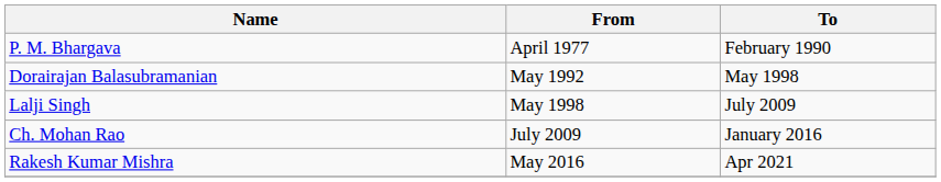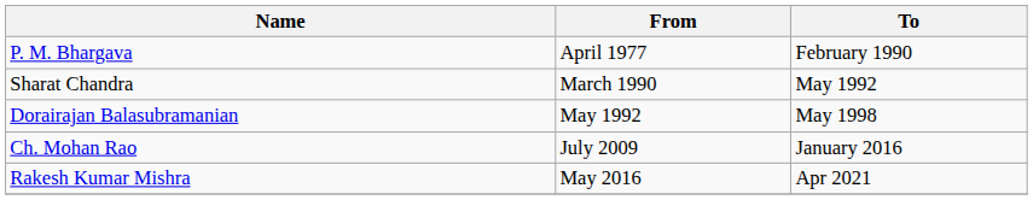 <table class="wikitable plainrowheaders sortable" style="width:65%">
 <tr>
 <th scope="col" style="width:35%">Name</th>
 <th scope="col" style="width:15%">From</th>
 <th scope="col" style="width:15%">To</th>
 </tr>
 <tr>
 <td><a href='#'>P. M. Bhargava</a></td>
 <td>April 1977</td>
 <td>February 1990</td>
 </tr>
 <tr>
+<td>Sharat Chandra</td>
+<td>March 1990</td>
+<td>May 1992</td>
+</tr>
+<tr>
 <td><a href='#'>Dorairajan Balasubramanian</a></td>
 <td>May 1992</td>
 <td>May 1998</td>
-</tr>
-<tr>
-<td><a href='#'>Lalji Singh</a></td>
-<td>May 1998</td>
-<td>July 2009</td>
 </tr>
 <tr>
 <td><a href='#'>Ch. Mohan Rao</a></td>
 <td>July 2009</td>
 <td>January 2016</td>
 </tr>
 <tr>
 <td><a href='#'>Rakesh Kumar Mishra</a></td>
 <td>May 2016</td>
 <td>Apr 2021</td>
 </tr>
 <tr>
 </tr>
 </table>
